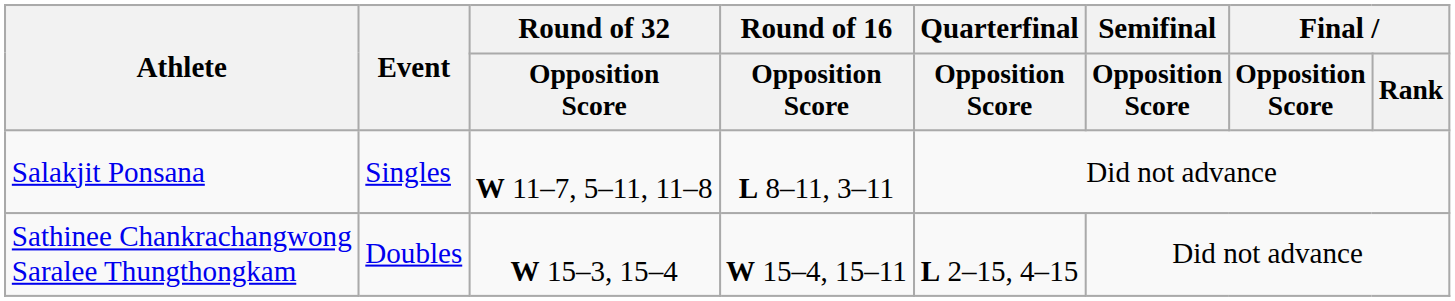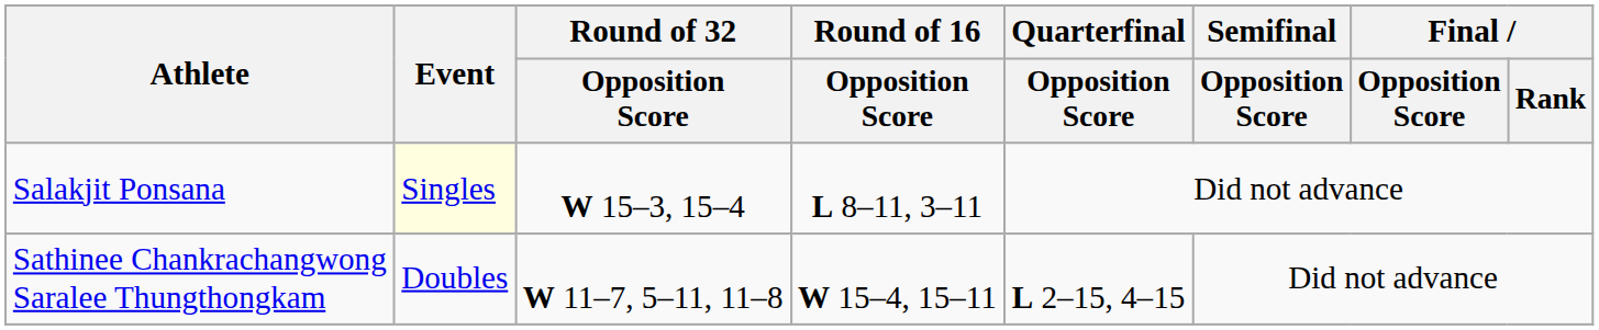 <table class=wikitable style="font-size:90%">
 <tr>
 <th rowspan="2">Athlete</th>
 <th rowspan="2">Event</th>
 <th>Round of 32</th>
 <th>Round of 16</th>
 <th>Quarterfinal</th>
 <th>Semifinal</th>
 <th colspan=2>Final / </th>
 </tr>
 <tr style="font-size:95%">
 <th>Opposition<br>Score</th>
 <th>Opposition<br>Score</th>
 <th>Opposition<br>Score</th>
 <th>Opposition<br>Score</th>
 <th>Opposition<br>Score</th>
 <th>Rank</th>
 </tr>
 <tr align=center>
 <td align=left><a href='#'>Salakjit Ponsana</a></td>
-<td align=left><a href='#'>Singles</a></td>
-<td><br><strong>W</strong> 11–7, 5–11, 11–8</td>
+<td align=left style="background: lightyellow;"><a href='#'>Singles</a></td>
+<td><br><strong>W</strong> 15–3, 15–4</td>
 <td><br><strong>L</strong> 8–11, 3–11</td>
 <td colspan=4>Did not advance</td>
 </tr>
 <tr align=center>
 <td align=left><a href='#'>Sathinee Chankrachangwong</a><br><a href='#'>Saralee Thungthongkam</a></td>
 <td align=left><a href='#'>Doubles</a></td>
-<td><br><strong>W</strong> 15–3, 15–4</td>
+<td><br><strong>W</strong> 11–7, 5–11, 11–8</td>
 <td><br><strong>W</strong> 15–4, 15–11</td>
 <td><br><strong>L</strong> 2–15, 4–15</td>
 <td colspan=3>Did not advance</td>
 </tr>
 </table>
